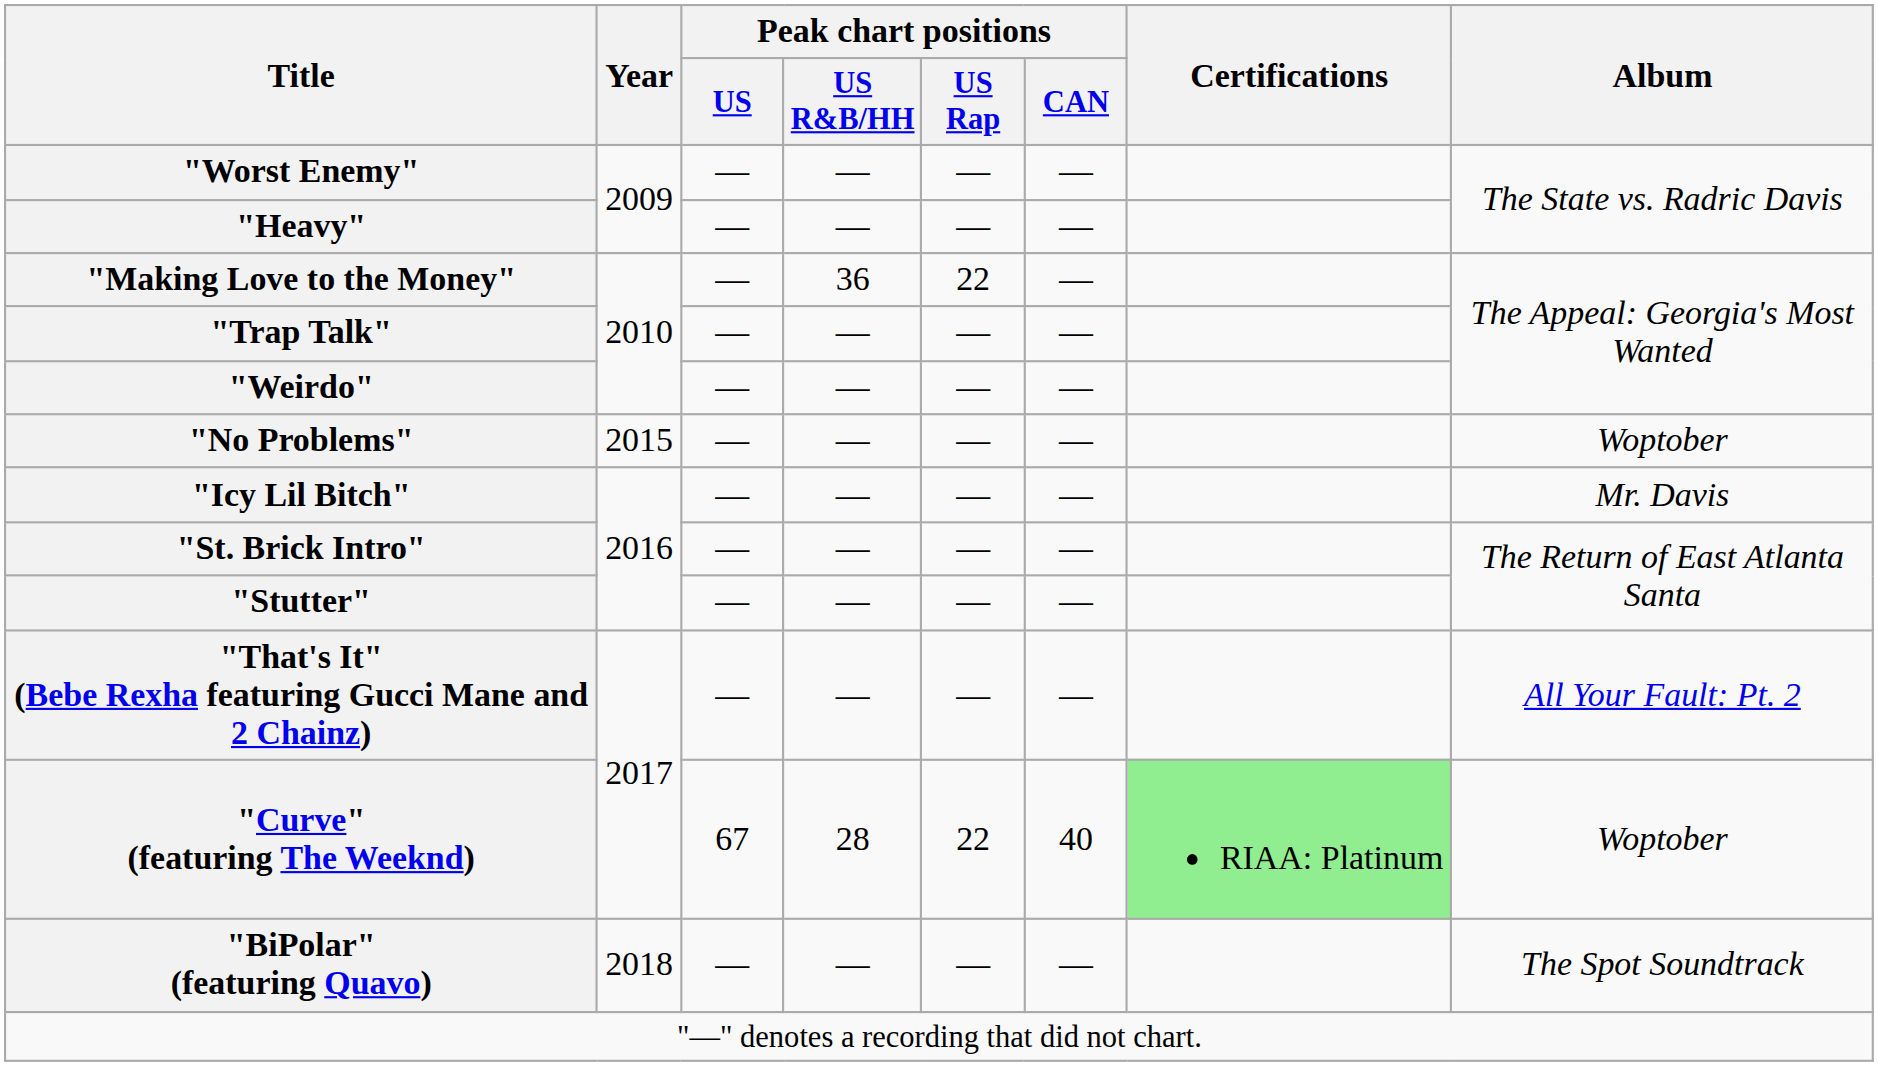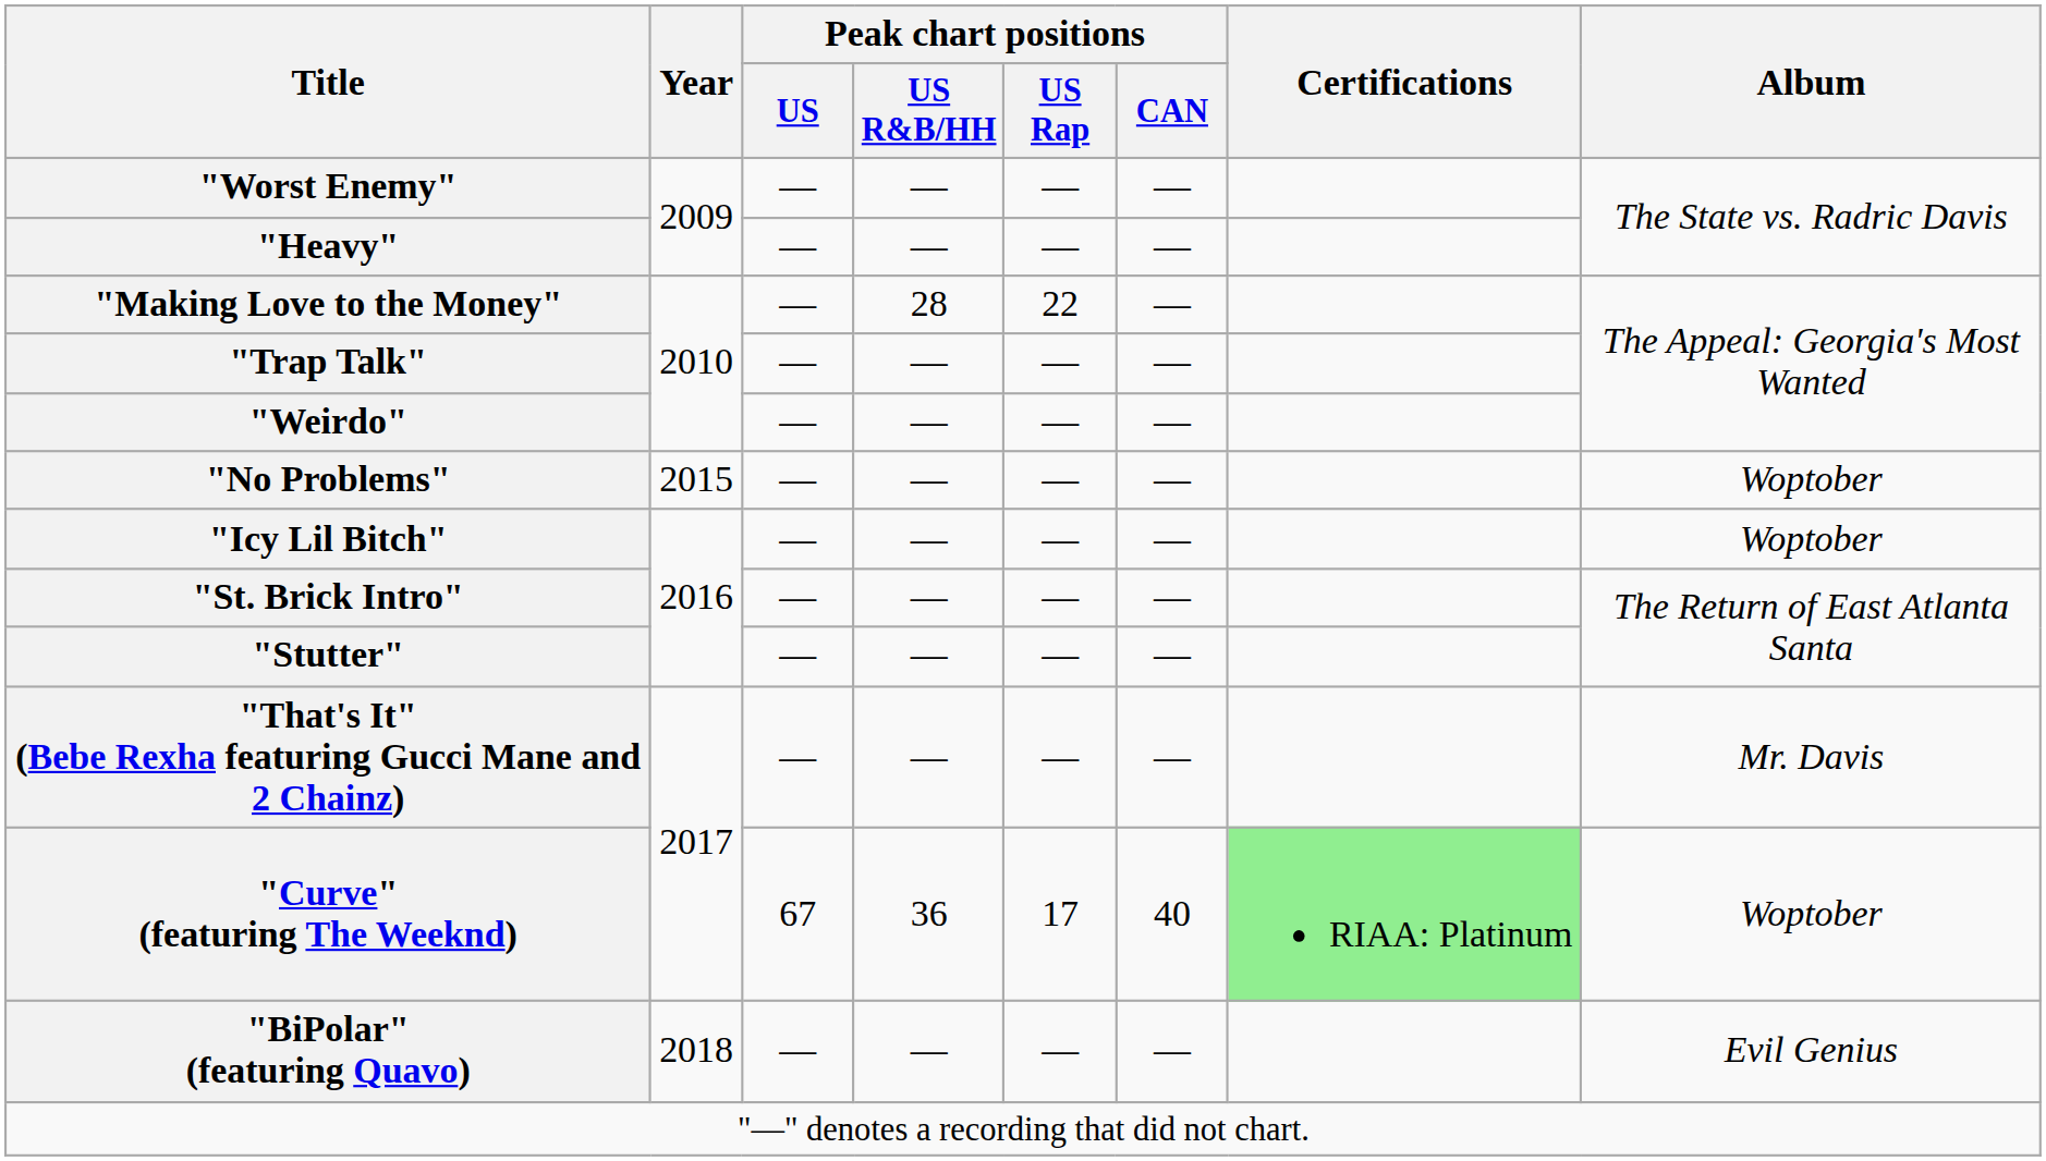 <table class="wikitable plainrowheaders" style="text-align:center;">
 <tr>
 <th scope="col" rowspan="2" style="width:17em;">Title</th>
 <th scope="col" rowspan="2" style="width:1em;">Year</th>
 <th scope="col" colspan="4">Peak chart positions</th>
 <th scope="col" rowspan="2">Certifications</th>
 <th scope="col" rowspan="2" style="width:12em;">Album</th>
 </tr>
 <tr>
 <th scope="col" style="width:2.9em;font-size:90%;"><a href='#'>US</a><br></th>
 <th scope="col" style="width:2.9em;font-size:90%;"><a href='#'>US<br>R&B/HH</a><br></th>
 <th scope="col" style="width:2.9em;font-size:90%;"><a href='#'>US<br>Rap</a><br></th>
 <th scope="col" style="width:2.9em;font-size:90%;"><a href='#'>CAN</a><br></th>
 </tr>
 <tr>
 <th scope="row">"Worst Enemy"</th>
 <td rowspan="2">2009</td>
 <td>—</td>
 <td>—</td>
 <td>—</td>
 <td>—</td>
 <td></td>
 <td rowspan="2"><em>The State vs. Radric Davis</em></td>
 </tr>
 <tr>
 <th scope="row">"Heavy"</th>
 <td>—</td>
 <td>—</td>
 <td>—</td>
 <td>—</td>
 <td></td>
 </tr>
 <tr>
 <th scope="row">"Making Love to the Money"</th>
 <td rowspan="3">2010</td>
 <td>—</td>
-<td>36</td>
+<td>28</td>
 <td>22</td>
 <td>—</td>
 <td></td>
 <td rowspan="3"><em>The Appeal: Georgia's Most Wanted</em></td>
 </tr>
 <tr>
 <th scope="row">"Trap Talk"</th>
 <td>—</td>
 <td>—</td>
 <td>—</td>
 <td>—</td>
 <td></td>
 </tr>
 <tr>
 <th scope="row">"Weirdo"</th>
 <td>—</td>
 <td>—</td>
 <td>—</td>
 <td>—</td>
 <td></td>
 </tr>
 <tr>
 <th scope="row">"No Problems"<br></th>
 <td>2015</td>
 <td>—</td>
 <td>—</td>
 <td>—</td>
 <td>—</td>
 <td></td>
 <td><em>Woptober</em></td>
 </tr>
 <tr>
 <th scope="row">"Icy Lil Bitch"</th>
 <td rowspan="3">2016</td>
 <td>—</td>
 <td>—</td>
 <td>—</td>
 <td>—</td>
 <td></td>
-<td><em>Mr. Davis</em></td>
+<td><em>Woptober</em></td>
 </tr>
 <tr>
 <th scope="row">"St. Brick Intro"</th>
 <td>—</td>
 <td>—</td>
 <td>—</td>
 <td>—</td>
 <td></td>
 <td rowspan="2"><em>The Return of East Atlanta Santa</em></td>
 </tr>
 <tr>
 <th scope="row">"Stutter"</th>
 <td>—</td>
 <td>—</td>
 <td>—</td>
 <td>—</td>
 <td></td>
 </tr>
 <tr>
 <th scope="row">"That's It"<br><span>(<a href='#'>Bebe Rexha</a> featuring Gucci Mane and <a href='#'>2 Chainz</a>)</span></th>
 <td rowspan="2">2017</td>
 <td>—</td>
 <td>—</td>
 <td>—</td>
 <td>—</td>
 <td></td>
-<td><em><a href='#'>All Your Fault: Pt. 2</a></em></td>
+<td><em>Mr. Davis</em></td>
 </tr>
 <tr>
 <th scope="row">"<a href='#'>Curve</a>"<br><span>(featuring <a href='#'>The Weeknd</a>)</span></th>
 <td>67</td>
-<td>28</td>
-<td>22</td>
+<td>36</td>
+<td>17</td>
 <td>40</td>
 <td style="background: lightgreen;"><br><ul><li>RIAA: Platinum</li></ul></td>
 <td><em>Woptober</em></td>
 </tr>
 <tr>
 <th scope="row">"BiPolar"<br><span>(featuring <a href='#'>Quavo</a>)</span></th>
 <td>2018</td>
 <td>—</td>
 <td>—</td>
 <td>—</td>
 <td>—</td>
 <td></td>
-<td><em>The Spot Soundtrack</em></td>
+<td><em>Evil Genius</em></td>
 </tr>
 <tr>
 <td colspan="14" style="font-size:90%">"—" denotes a recording that did not chart.</td>
 </tr>
 </table>
